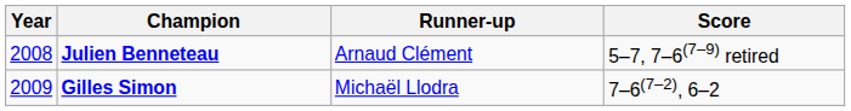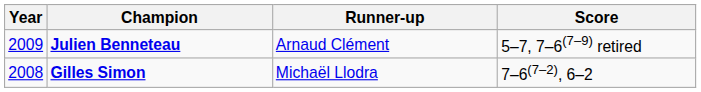 <table class="wikitable" style="font-size:90%">
 <tr>
 <th>Year</th>
 <th width="200">Champion</th>
 <th width="200">Runner-up</th>
 <th width="175">Score</th>
 </tr>
 <tr>
-<td><a href='#'>2008</a></td>
+<td><a href='#'>2009</a></td>
 <td> <strong><a href='#'>Julien Benneteau</a></strong></td>
 <td> <a href='#'>Arnaud Clément</a></td>
 <td>5–7, 7–6<sup>(7–9)</sup> retired</td>
 </tr>
 <tr>
-<td><a href='#'>2009</a></td>
+<td><a href='#'>2008</a></td>
 <td> <strong><a href='#'>Gilles Simon</a></strong></td>
 <td> <a href='#'>Michaël Llodra</a></td>
 <td>7–6<sup>(7–2)</sup>, 6–2</td>
 </tr>
 </table>
